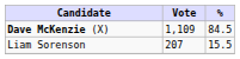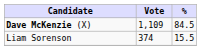 <table class="wikitable">
 <tr>
 <th style="background:#ddf; width:200px;">Candidate</th>
 <th style="background:#ddf; width:50px;">Vote</th>
 <th style="background:#ddf; width:30px;">%</th>
 </tr>
 <tr>
 <td><strong>Dave McKenzie</strong> (X)</td>
 <td>1,109</td>
 <td>84.5</td>
 </tr>
 <tr>
 <td>Liam Sorenson</td>
-<td>207</td>
+<td>374</td>
 <td>15.5</td>
 </tr>
 <tr>
 </tr>
 </table>
